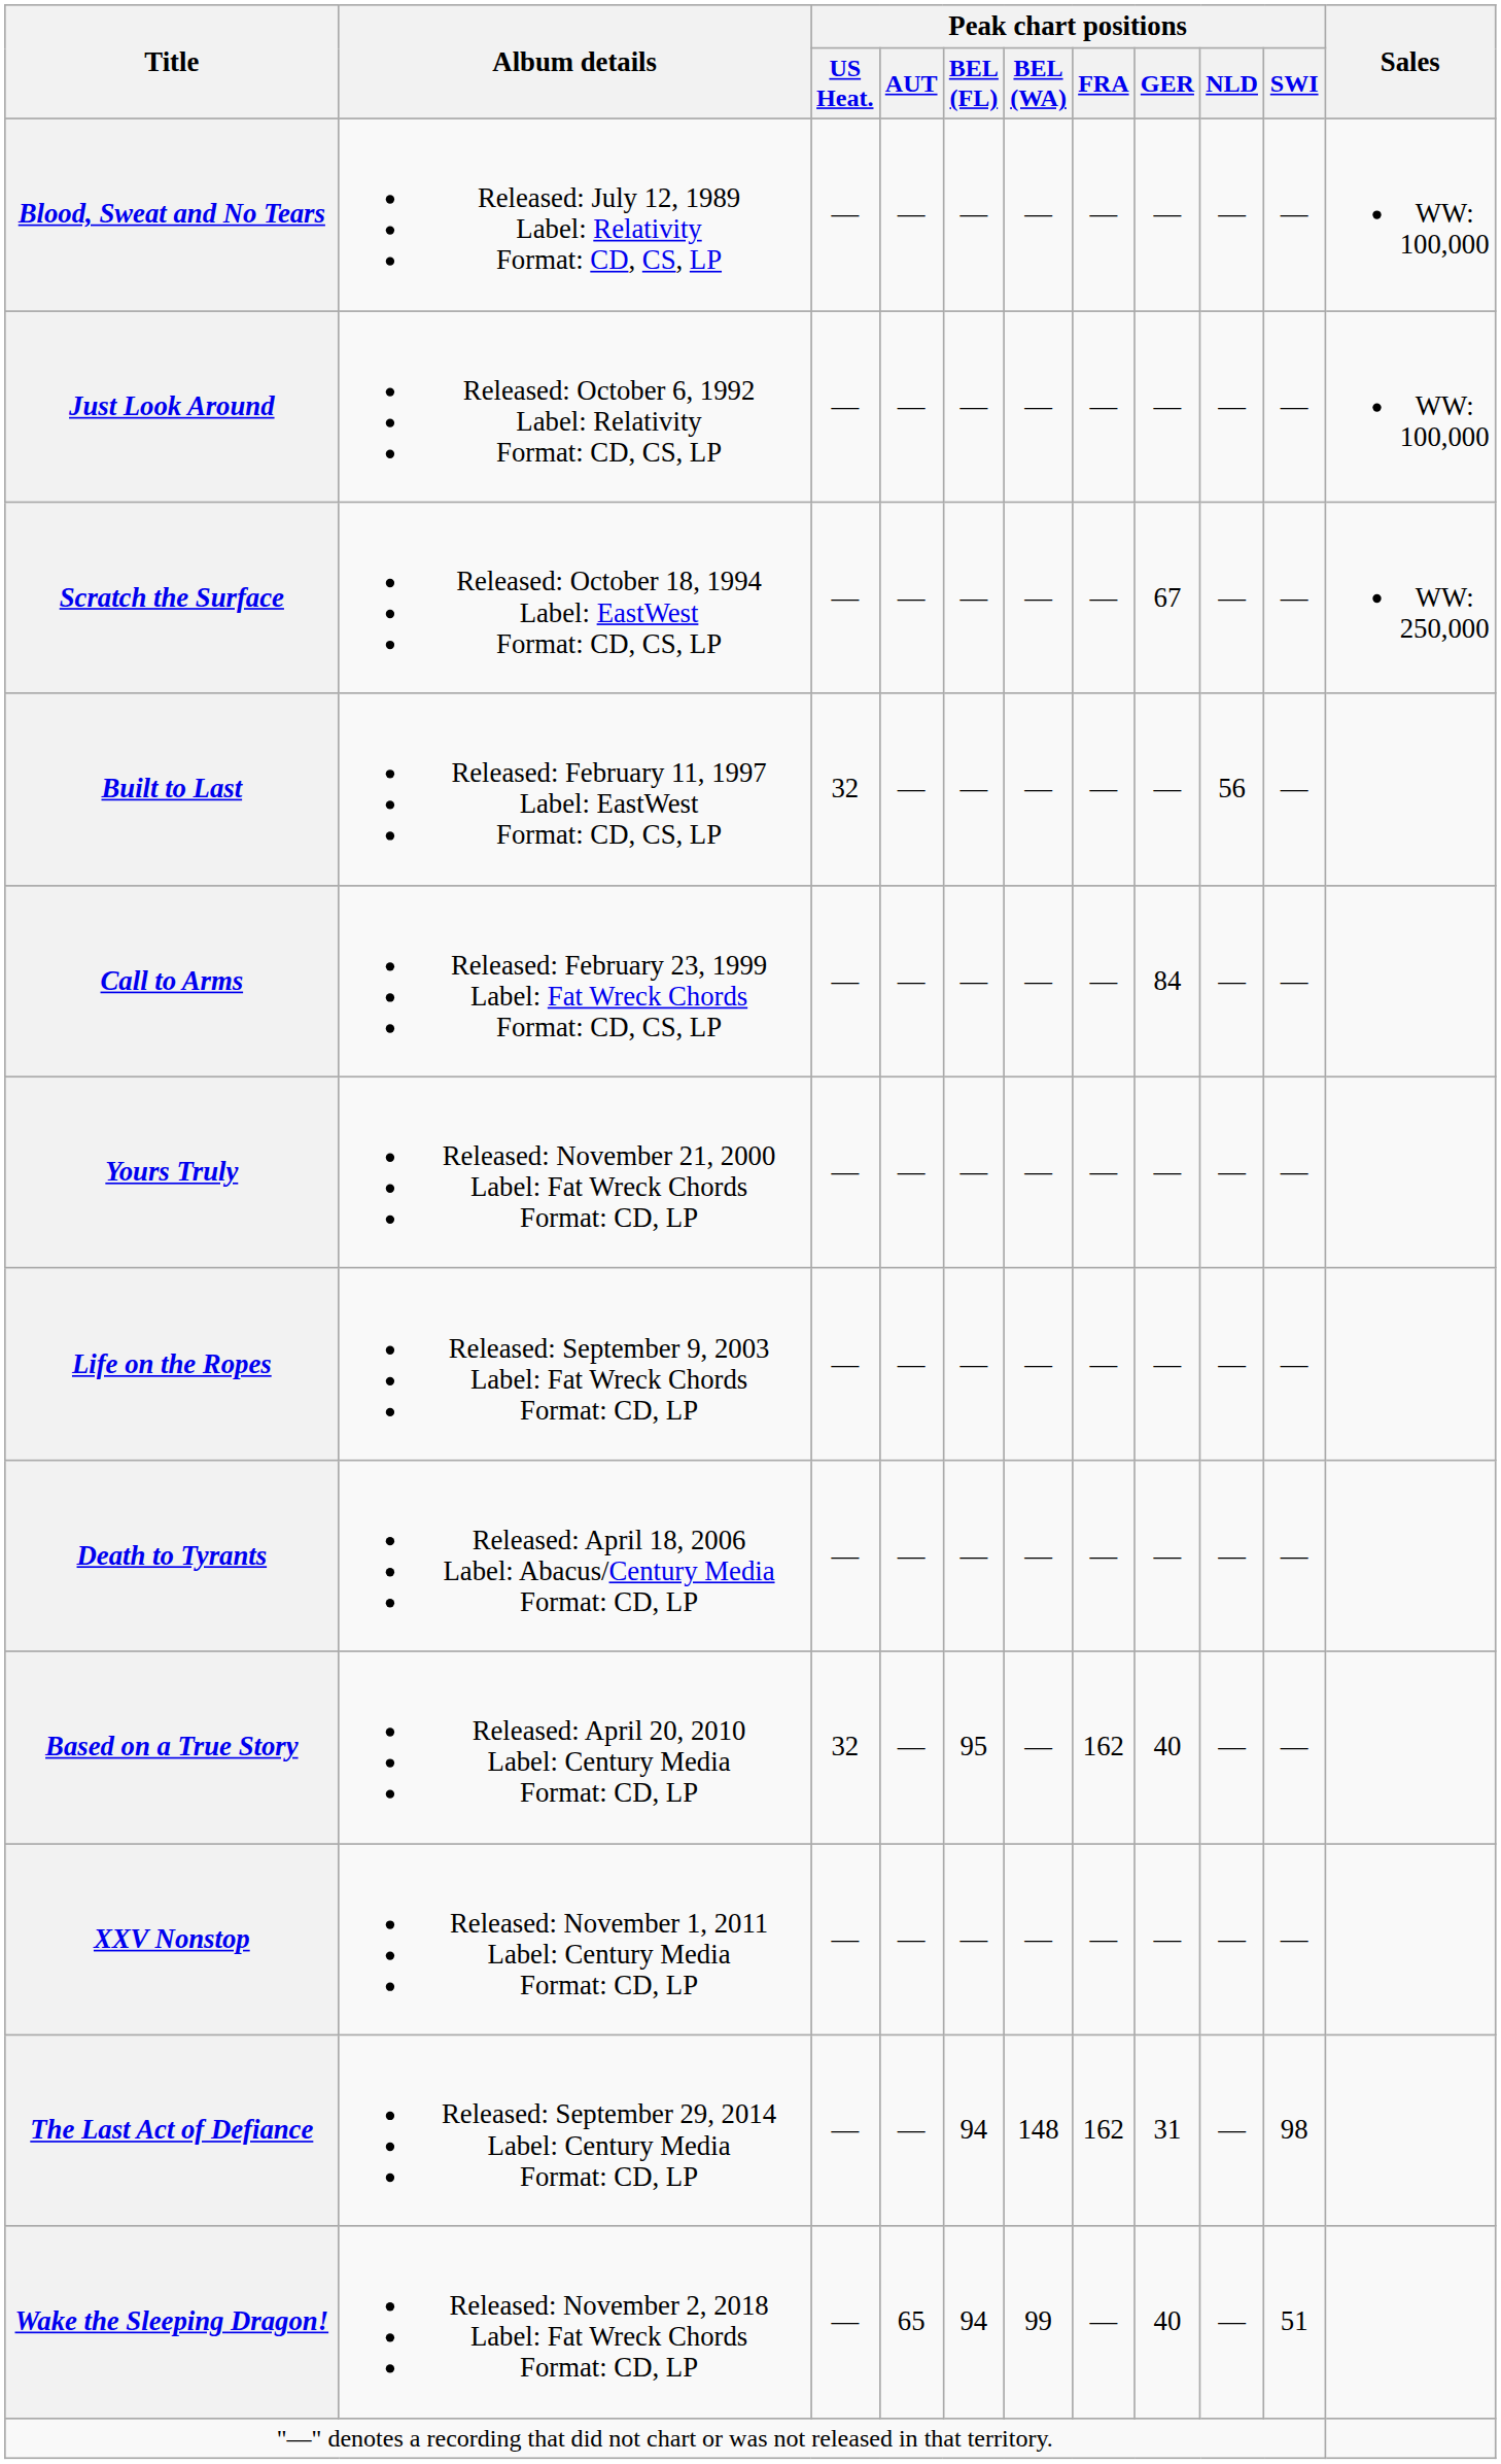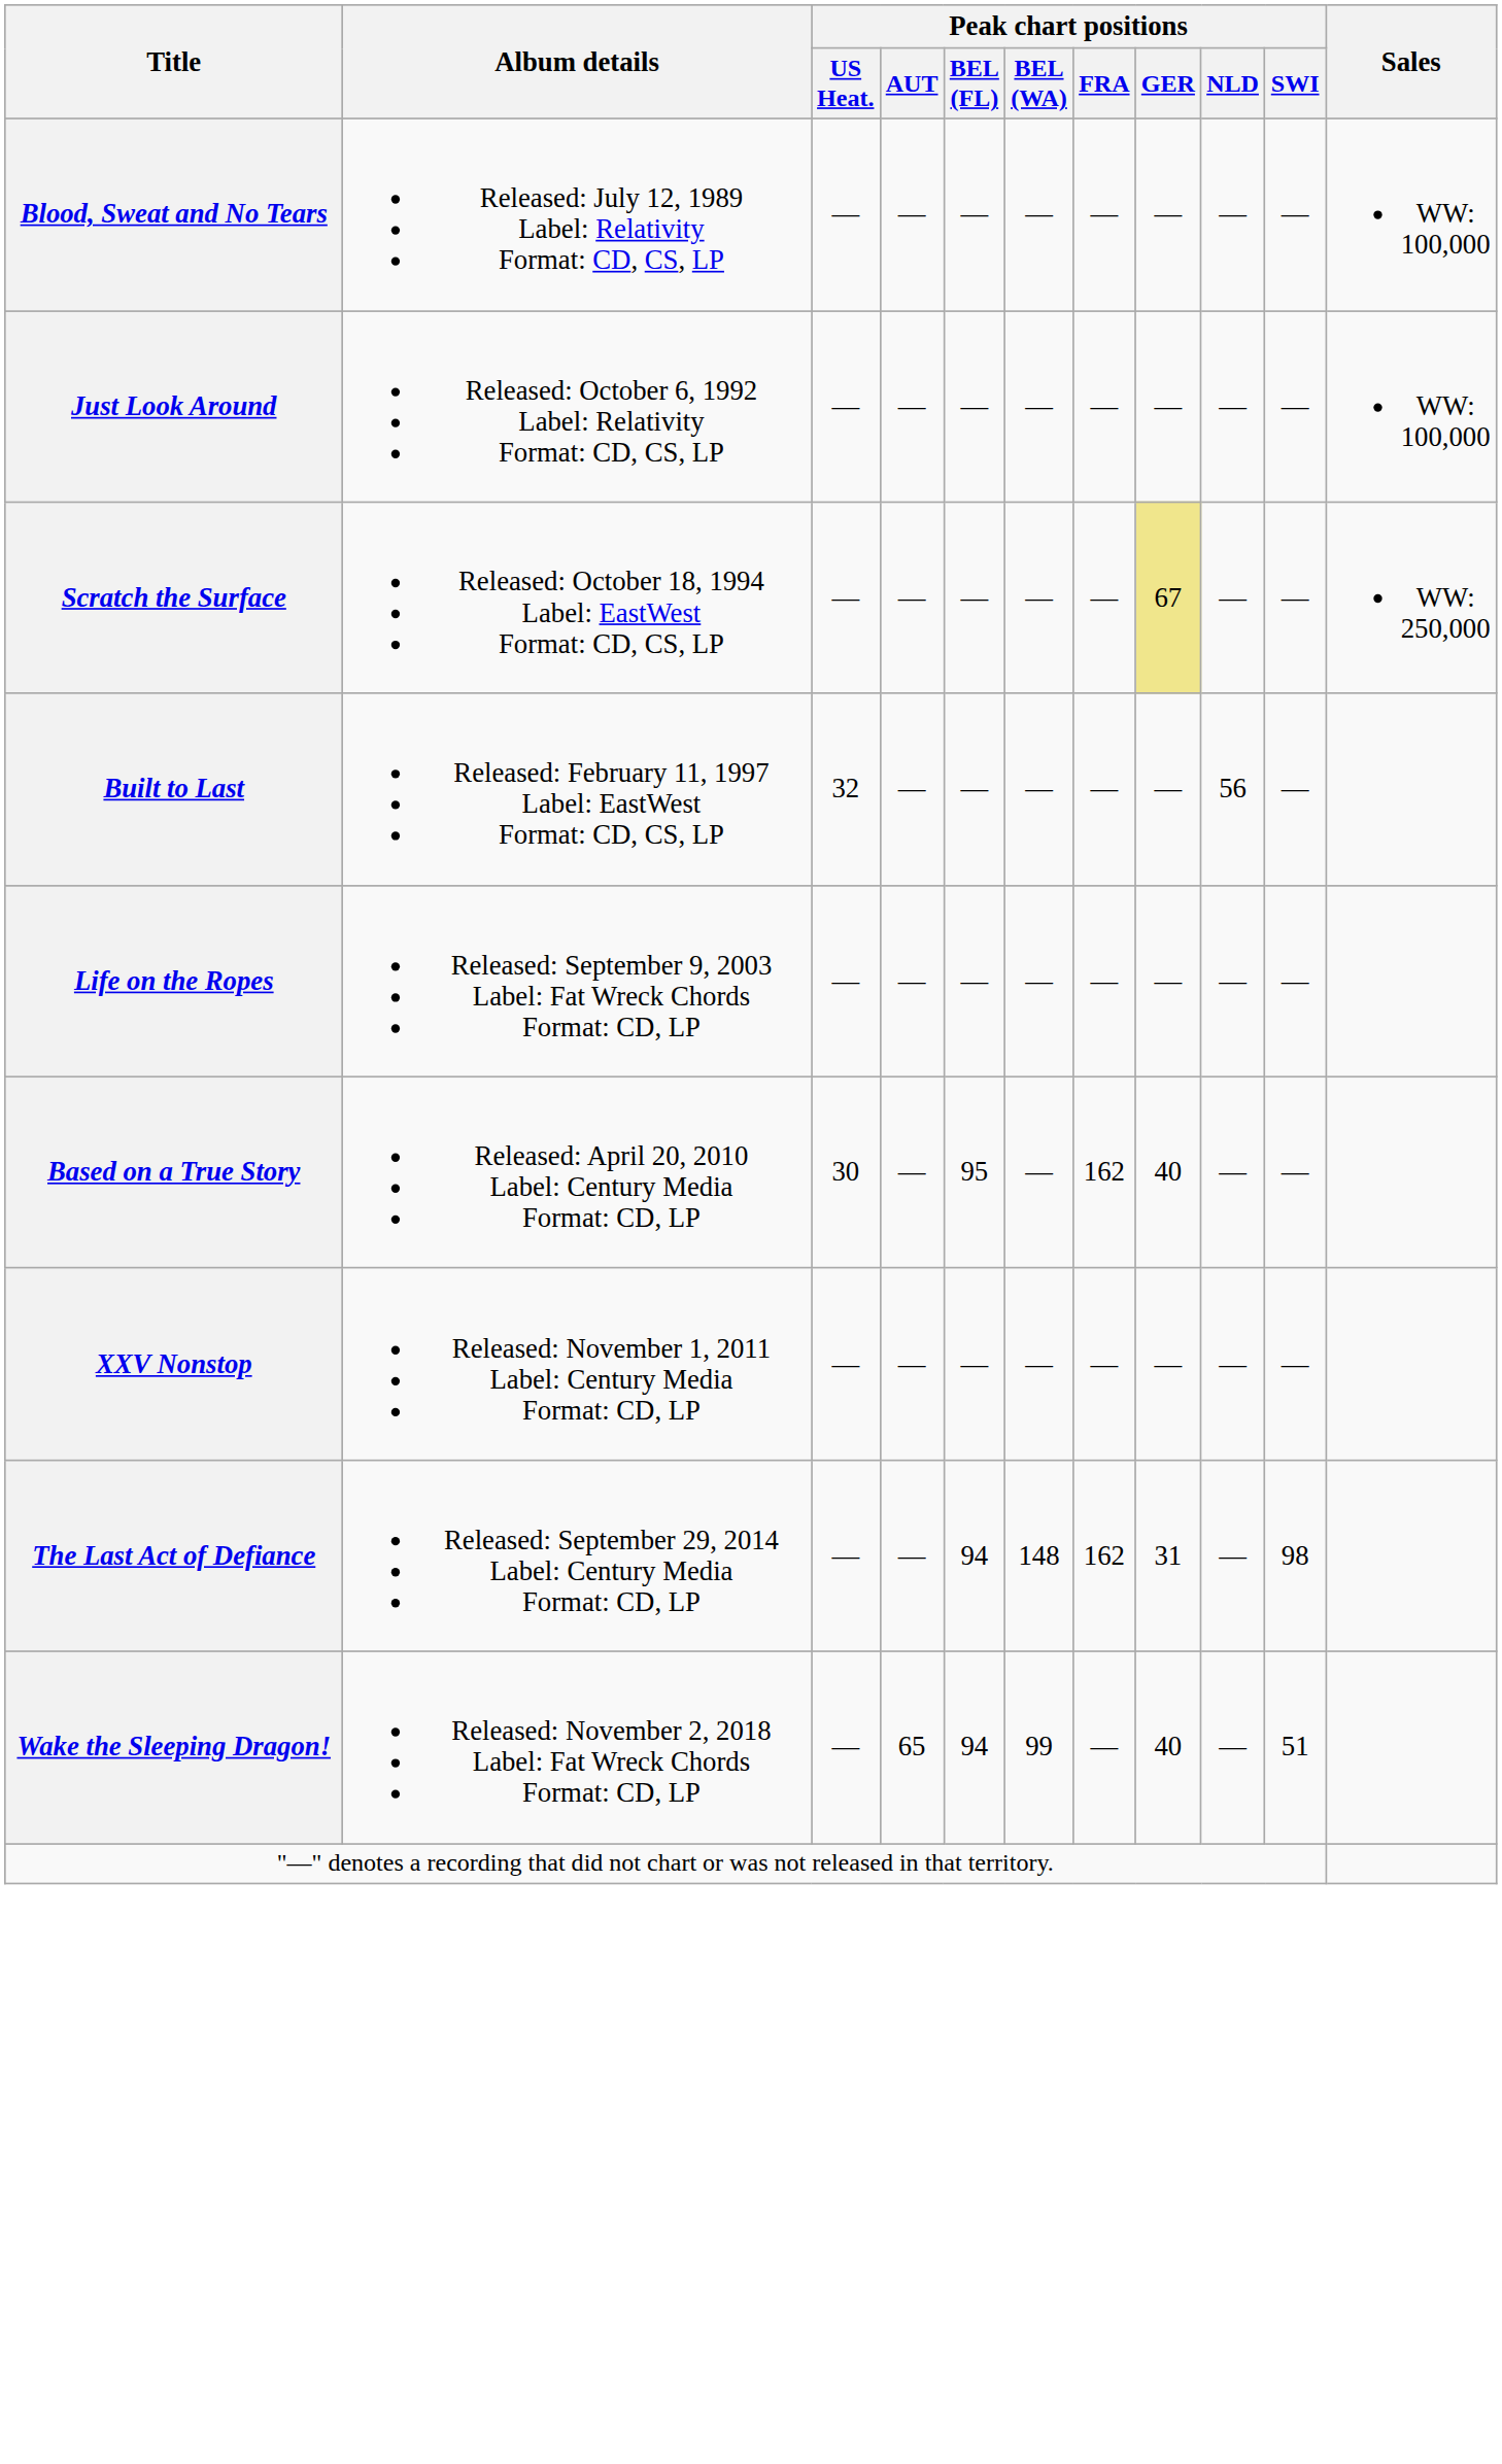 <table class="wikitable plainrowheaders" style="text-align:center;" border="1">
 <tr>
 <th rowspan="2" scope="col" style="width:13em;">Title</th>
 <th rowspan="2" scope="col" style="width:18em;">Album details</th>
 <th colspan="8">Peak chart positions</th>
 <th rowspan="2">Sales</th>
 </tr>
 <tr>
 <th scope="col" style="width:2em;font-size:90%;"><a href='#'>US<br>Heat.</a><br></th>
 <th scope="col" style="width:2em;font-size:90%;"><a href='#'>AUT</a><br></th>
 <th scope="col" style="width:2em;font-size:90%;"><a href='#'>BEL<br>(FL)</a><br></th>
 <th scope="col" style="width:2em;font-size:90%;"><a href='#'>BEL<br>(WA)</a><br></th>
 <th scope="col" style="width:2em;font-size:90%;"><a href='#'>FRA</a><br></th>
 <th scope="col" style="width:2em;font-size:90%;"><a href='#'>GER</a><br></th>
 <th scope="col" style="width:2em;font-size:90%;"><a href='#'>NLD</a><br></th>
 <th scope="col" style="width:2em;font-size:90%;"><a href='#'>SWI</a><br></th>
 </tr>
 <tr>
 <th scope="row"><em><a href='#'>Blood, Sweat and No Tears</a></em></th>
 <td><br><ul><li>Released: July 12, 1989</li><li>Label: <a href='#'>Relativity</a></li><li>Format: <a href='#'>CD</a>, <a href='#'>CS</a>, <a href='#'>LP</a></li></ul></td>
 <td>—</td>
 <td>—</td>
 <td>—</td>
 <td>—</td>
 <td>—</td>
 <td>—</td>
 <td>—</td>
 <td>—</td>
 <td><br><ul><li>WW: 100,000</li></ul></td>
 </tr>
 <tr>
 <th scope="row"><em><a href='#'>Just Look Around</a></em></th>
 <td><br><ul><li>Released: October 6, 1992</li><li>Label: Relativity</li><li>Format: CD, CS, LP</li></ul></td>
 <td>—</td>
 <td>—</td>
 <td>—</td>
 <td>—</td>
 <td>—</td>
 <td>—</td>
 <td>—</td>
 <td>—</td>
 <td><br><ul><li>WW: 100,000</li></ul></td>
 </tr>
 <tr>
 <th scope="row"><em><a href='#'>Scratch the Surface</a></em></th>
 <td><br><ul><li>Released: October 18, 1994</li><li>Label: <a href='#'>EastWest</a></li><li>Format: CD, CS, LP</li></ul></td>
 <td>—</td>
 <td>—</td>
 <td>—</td>
 <td>—</td>
 <td>—</td>
-<td>67</td>
+<td style="background: khaki;">67</td>
 <td>—</td>
 <td>—</td>
 <td><br><ul><li>WW: 250,000</li></ul></td>
 </tr>
 <tr>
 <th scope="row"><em><a href='#'>Built to Last</a></em></th>
 <td><br><ul><li>Released: February 11, 1997</li><li>Label: EastWest</li><li>Format: CD, CS, LP</li></ul></td>
 <td>32</td>
 <td>—</td>
 <td>—</td>
 <td>—</td>
 <td>—</td>
 <td>—</td>
 <td>56</td>
 <td>—</td>
 <td></td>
 </tr>
 <tr>
-<th scope="row"><em><a href='#'>Call to Arms</a></em></th>
-<td><br><ul><li>Released: February 23, 1999</li><li>Label: <a href='#'>Fat Wreck Chords</a></li><li>Format: CD, CS, LP</li></ul></td>
-<td>—</td>
-<td>—</td>
-<td>—</td>
-<td>—</td>
-<td>—</td>
-<td>84</td>
-<td>—</td>
-<td>—</td>
-<td></td>
-</tr>
-<tr>
-<th scope="row"><em><a href='#'>Yours Truly</a></em></th>
-<td><br><ul><li>Released: November 21, 2000</li><li>Label:  Fat Wreck Chords</li><li>Format: CD, LP</li></ul></td>
-<td>—</td>
-<td>—</td>
-<td>—</td>
-<td>—</td>
-<td>—</td>
-<td>—</td>
-<td>—</td>
-<td>—</td>
-<td></td>
-</tr>
-<tr>
 <th scope="row"><em><a href='#'>Life on the Ropes</a></em></th>
 <td><br><ul><li>Released: September 9, 2003</li><li>Label:  Fat Wreck Chords</li><li>Format: CD, LP</li></ul></td>
 <td>—</td>
 <td>—</td>
 <td>—</td>
 <td>—</td>
 <td>—</td>
 <td>—</td>
 <td>—</td>
 <td>—</td>
 <td></td>
 </tr>
 <tr>
-<th scope="row"><em><a href='#'>Death to Tyrants</a></em></th>
-<td><br><ul><li>Released: April 18, 2006</li><li>Label: Abacus/<a href='#'>Century Media</a></li><li>Format: CD, LP</li></ul></td>
-<td>—</td>
-<td>—</td>
-<td>—</td>
-<td>—</td>
-<td>—</td>
-<td>—</td>
-<td>—</td>
-<td>—</td>
-<td></td>
-</tr>
-<tr>
 <th scope="row"><em><a href='#'>Based on a True Story</a></em></th>
 <td><br><ul><li>Released: April 20, 2010</li><li>Label: Century Media</li><li>Format: CD, LP</li></ul></td>
-<td>32</td>
+<td>30</td>
 <td>—</td>
 <td>95</td>
 <td>—</td>
 <td>162</td>
 <td>40</td>
 <td>—</td>
 <td>—</td>
 <td></td>
 </tr>
 <tr>
 <th scope="row"><em><a href='#'>XXV Nonstop</a></em></th>
 <td><br><ul><li>Released: November 1, 2011</li><li>Label: Century Media</li><li>Format: CD, LP</li></ul></td>
 <td>—</td>
 <td>—</td>
 <td>—</td>
 <td>—</td>
 <td>—</td>
 <td>—</td>
 <td>—</td>
 <td>—</td>
 <td></td>
 </tr>
 <tr>
 <th scope="row"><em><a href='#'>The Last Act of Defiance</a></em></th>
 <td><br><ul><li>Released: September 29, 2014</li><li>Label: Century Media</li><li>Format: CD, LP</li></ul></td>
 <td>—</td>
 <td>—</td>
 <td>94</td>
 <td>148</td>
 <td>162</td>
 <td>31</td>
 <td>—</td>
 <td>98</td>
 <td></td>
 </tr>
 <tr>
 <th scope="row"><em><a href='#'>Wake the Sleeping Dragon!</a></em></th>
 <td><br><ul><li>Released: November 2, 2018</li><li>Label: Fat Wreck Chords</li><li>Format: CD, LP</li></ul></td>
 <td>—</td>
 <td>65</td>
 <td>94</td>
 <td>99</td>
 <td>—</td>
 <td>40</td>
 <td>—</td>
 <td>51</td>
 <td></td>
 </tr>
 <tr>
 <td colspan="10" style="font-size:90%">"—" denotes a recording that did not chart or was not released in that territory.</td>
 <td></td>
 </tr>
 </table>
